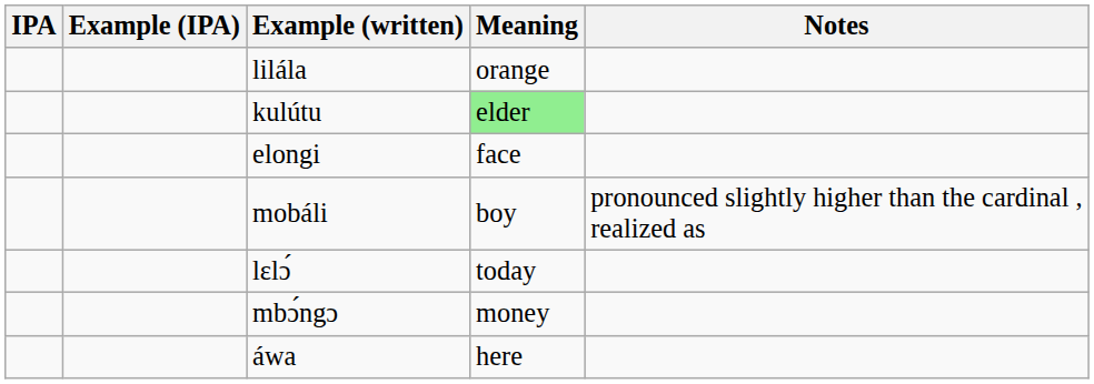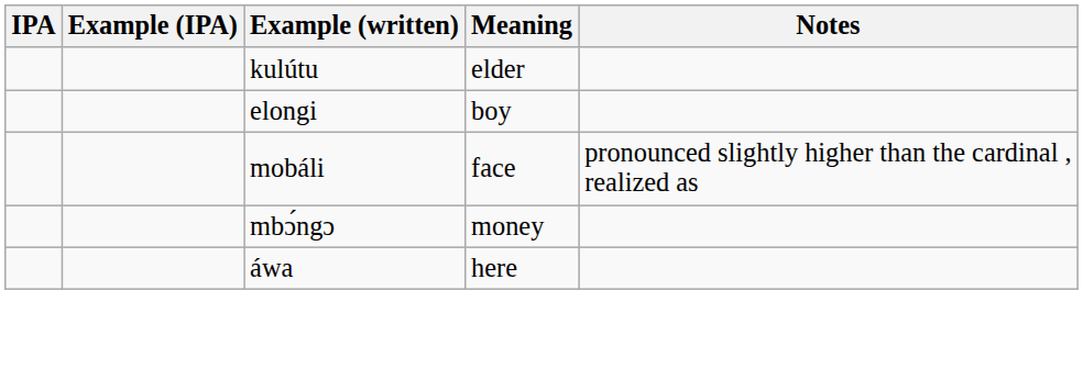 <table class="wikitable">
 <tr>
 <th>IPA</th>
 <th>Example (IPA)</th>
 <th>Example (written)</th>
 <th>Meaning</th>
 <th>Notes</th>
 </tr>
 <tr>
 <td style="font-size: larger;"></td>
 <td></td>
-<td>lilála</td>
-<td>orange</td>
-<td></td>
-</tr>
-<tr>
-<td style="font-size: larger;"></td>
-<td></td>
 <td>kulútu</td>
-<td style="background: lightgreen;">elder</td>
+<td>elder</td>
 <td></td>
 </tr>
 <tr>
 <td style="font-size: larger;"></td>
 <td></td>
 <td>elongi</td>
-<td>face</td>
+<td>boy</td>
 <td></td>
 </tr>
 <tr>
 <td style="font-size: larger;"></td>
 <td></td>
 <td>mobáli</td>
-<td>boy</td>
+<td>face</td>
 <td>pronounced slightly higher than the cardinal ,<br> realized as </td>
-</tr>
-<tr>
-<td style="font-size: larger;"></td>
-<td></td>
-<td>lɛlɔ́</td>
-<td>today</td>
-<td></td>
 </tr>
 <tr>
 <td style="font-size: larger;"></td>
 <td></td>
 <td>mbɔ́ngɔ</td>
 <td>money</td>
 <td></td>
 </tr>
 <tr>
 <td style="font-size: larger;"></td>
 <td></td>
 <td>áwa</td>
 <td>here</td>
 <td></td>
 </tr>
 </table>
